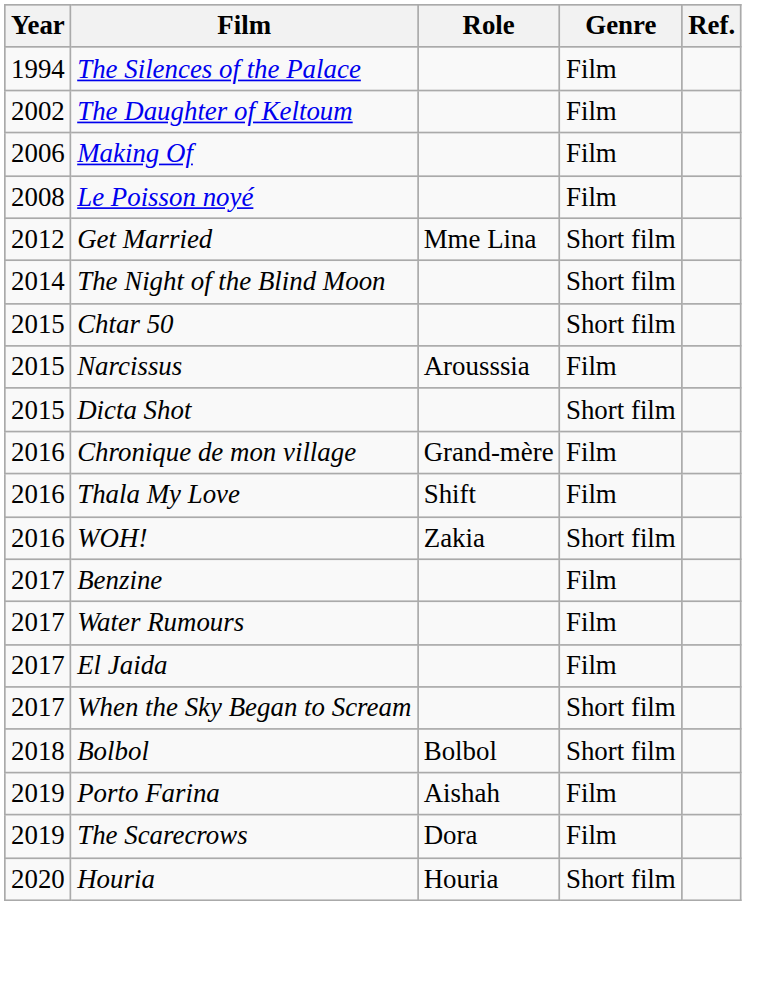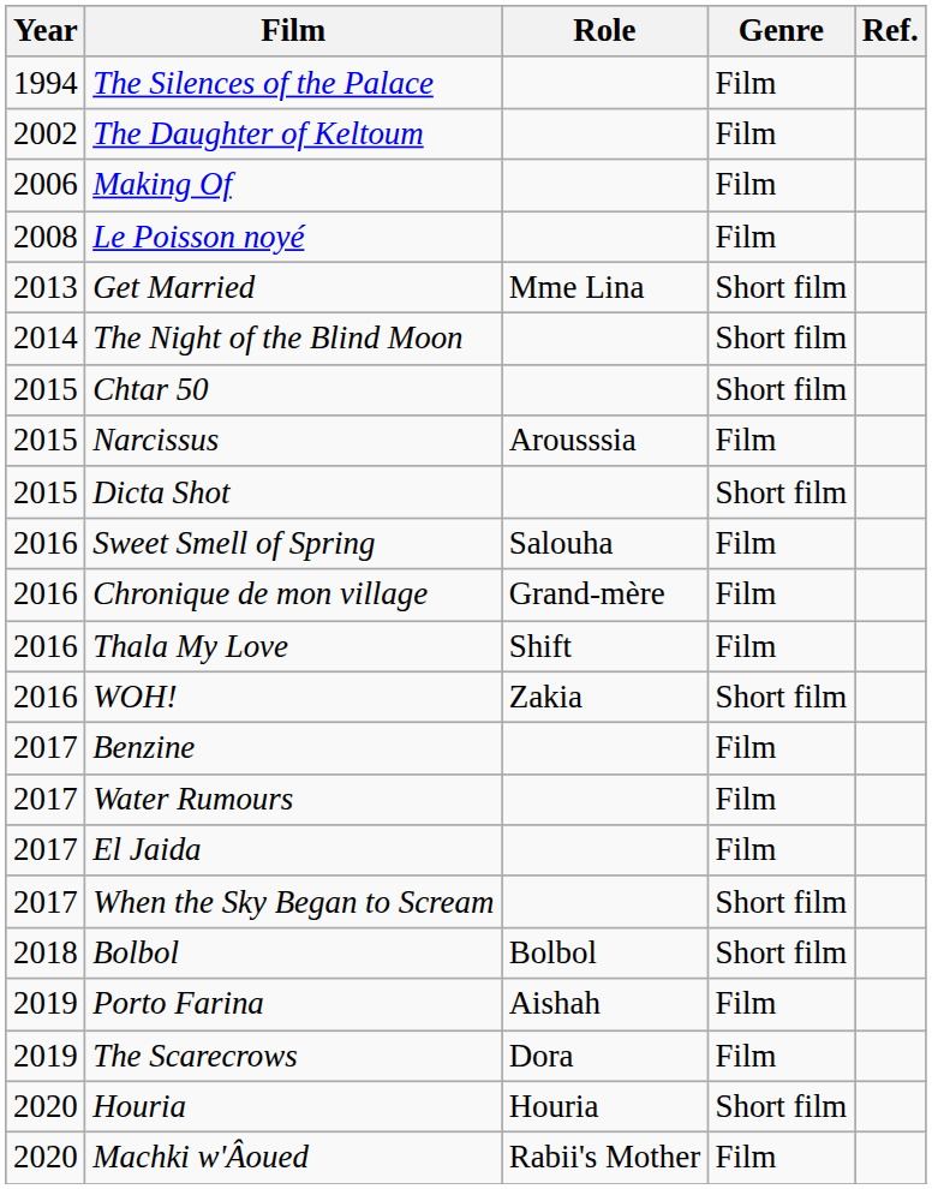 <table class="wikitable">
 <tr>
 <th>Year</th>
 <th>Film</th>
 <th>Role</th>
 <th>Genre</th>
 <th>Ref.</th>
 </tr>
 <tr>
 <td>1994</td>
 <td><em><a href='#'>The Silences of the Palace</a></em></td>
 <td></td>
 <td>Film</td>
 <td></td>
 </tr>
 <tr>
 <td>2002</td>
 <td><em><a href='#'>The Daughter of Keltoum</a></em></td>
 <td></td>
 <td>Film</td>
 <td></td>
 </tr>
 <tr>
 <td>2006</td>
 <td><em><a href='#'>Making Of</a></em></td>
 <td></td>
 <td>Film</td>
 <td></td>
 </tr>
 <tr>
 <td>2008</td>
 <td><em><a href='#'>Le Poisson noyé</a></em></td>
 <td></td>
 <td>Film</td>
 <td></td>
 </tr>
 <tr>
-<td>2012</td>
+<td>2013</td>
 <td><em>Get Married</em></td>
 <td>Mme Lina</td>
 <td>Short film</td>
 <td></td>
 </tr>
 <tr>
 <td>2014</td>
 <td><em>The Night of the Blind Moon</em></td>
 <td></td>
 <td>Short film</td>
 <td></td>
 </tr>
 <tr>
 <td>2015</td>
 <td><em>Chtar 50</em></td>
 <td></td>
 <td>Short film</td>
 <td></td>
 </tr>
 <tr>
 <td>2015</td>
 <td><em>Narcissus</em></td>
 <td>Arousssia</td>
 <td>Film</td>
 <td></td>
 </tr>
 <tr>
 <td>2015</td>
 <td><em>Dicta Shot</em></td>
 <td></td>
 <td>Short film</td>
+<td></td>
+</tr>
+<tr>
+<td>2016</td>
+<td><em>Sweet Smell of Spring</em></td>
+<td>Salouha</td>
+<td>Film</td>
 <td></td>
 </tr>
 <tr>
 <td>2016</td>
 <td><em>Chronique de mon village</em></td>
 <td>Grand-mère</td>
 <td>Film</td>
 <td></td>
 </tr>
 <tr>
 <td>2016</td>
 <td><em>Thala My Love</em></td>
 <td>Shift</td>
 <td>Film</td>
 <td></td>
 </tr>
 <tr>
 <td>2016</td>
 <td><em>WOH!</em></td>
 <td>Zakia</td>
 <td>Short film</td>
 <td></td>
 </tr>
 <tr>
 <td>2017</td>
 <td><em>Benzine</em></td>
 <td></td>
 <td>Film</td>
 <td></td>
 </tr>
 <tr>
 <td>2017</td>
 <td><em>Water Rumours</em></td>
 <td></td>
 <td>Film</td>
 <td></td>
 </tr>
 <tr>
 <td>2017</td>
 <td><em>El Jaida</em></td>
 <td></td>
 <td>Film</td>
 <td></td>
 </tr>
 <tr>
 <td>2017</td>
 <td><em>When the Sky Began to Scream</em></td>
 <td></td>
 <td>Short film</td>
 <td></td>
 </tr>
 <tr>
 <td>2018</td>
 <td><em>Bolbol</em></td>
 <td>Bolbol</td>
 <td>Short film</td>
 <td></td>
 </tr>
 <tr>
 <td>2019</td>
 <td><em>Porto Farina</em></td>
 <td>Aishah</td>
 <td>Film</td>
 <td></td>
 </tr>
 <tr>
 <td>2019</td>
 <td><em>The Scarecrows</em></td>
 <td>Dora</td>
 <td>Film</td>
 <td></td>
 </tr>
 <tr>
 <td>2020</td>
 <td><em>Houria</em></td>
 <td>Houria</td>
 <td>Short film</td>
 <td></td>
 </tr>
+<tr>
+<td>2020</td>
+<td><em>Machki w'Âoued</em></td>
+<td>Rabii's Mother</td>
+<td>Film</td>
+<td></td>
+</tr>
 </table>
